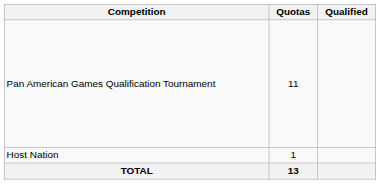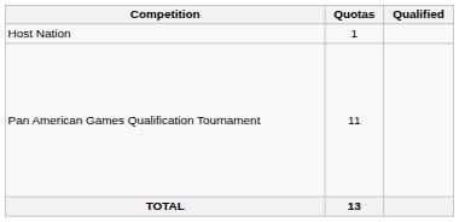 <table class = "wikitable" width=600>
 <tr>
 <th>Competition</th>
 <th>Quotas</th>
 <th>Qualified</th>
 </tr>
 <tr>
+<td>Host Nation</td>
+<td align="center">1</td>
+<td></td>
+</tr>
+<tr>
 <td>Pan American Games Qualification Tournament</td>
 <td align="center">11</td>
 <td><br><br><br><br><br><br><br><br><br><br><br></td>
-</tr>
-<tr>
-<td>Host Nation</td>
-<td align="center">1</td>
-<td></td>
 </tr>
 <tr>
 <th>TOTAL</th>
 <th>13</th>
 <th></th>
 </tr>
 </table>
